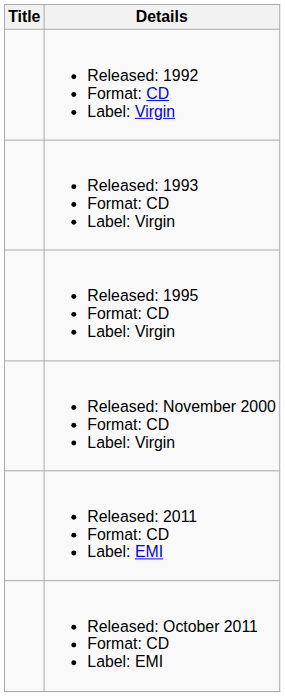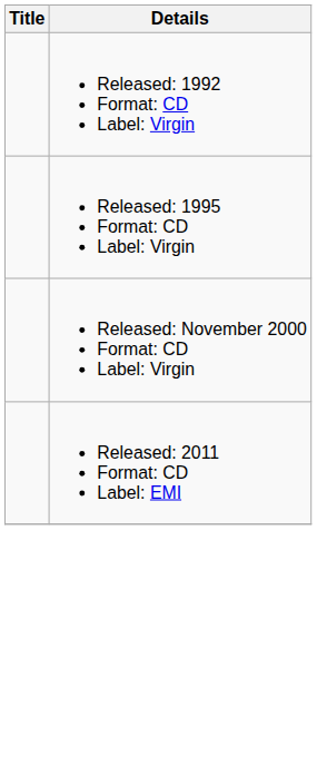 <table class="wikitable">
 <tr>
 <th>Title</th>
 <th>Details</th>
 </tr>
 <tr>
 <td align="left"></td>
 <td><br><ul><li>Released: 1992</li><li>Format: <a href='#'>CD</a></li><li>Label: <a href='#'>Virgin</a></li></ul></td>
-</tr>
-<tr>
-<td align="left"></td>
-<td><br><ul><li>Released: 1993</li><li>Format: CD</li><li>Label: Virgin</li></ul></td>
 </tr>
 <tr>
 <td align="left"></td>
 <td><br><ul><li>Released: 1995</li><li>Format: CD</li><li>Label: Virgin</li></ul></td>
 </tr>
 <tr>
 <td align="left"></td>
 <td><br><ul><li>Released: November 2000</li><li>Format: CD</li><li>Label: Virgin</li></ul></td>
 </tr>
 <tr>
 <td align="left"></td>
 <td><br><ul><li>Released: 2011</li><li>Format: CD</li><li>Label: <a href='#'>EMI</a></li></ul></td>
 </tr>
 <tr>
-<td align="left"></td>
-<td><br><ul><li>Released: October 2011</li><li>Format: CD</li><li>Label: EMI</li></ul></td>
-</tr>
-<tr>
 </tr>
 </table>
